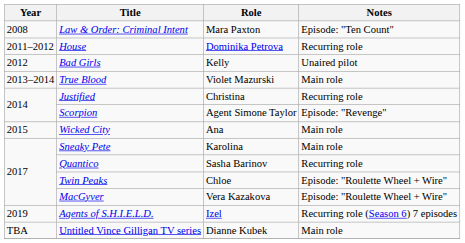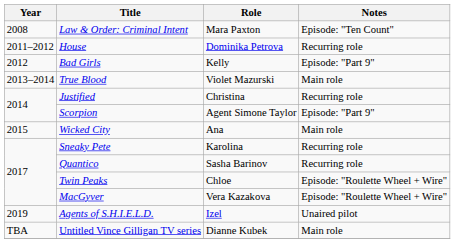 <table class="wikitable sortable">
 <tr>
 <th>Year</th>
 <th>Title</th>
 <th>Role</th>
 <th class="unsortable">Notes</th>
 </tr>
 <tr>
 <td>2008</td>
 <td><em><a href='#'>Law & Order: Criminal Intent</a></em></td>
 <td>Mara Paxton</td>
 <td>Episode: "Ten Count"</td>
 </tr>
 <tr>
 <td>2011–2012</td>
 <td><em><a href='#'>House</a></em></td>
 <td><a href='#'>Dominika Petrova</a></td>
 <td>Recurring role</td>
 </tr>
 <tr>
 <td>2012</td>
 <td><em><a href='#'>Bad Girls</a></em></td>
 <td>Kelly</td>
-<td>Unaired pilot</td>
+<td>Episode: "Part 9"</td>
 </tr>
 <tr>
 <td>2013–2014</td>
 <td><em><a href='#'>True Blood</a></em></td>
 <td>Violet Mazurski</td>
 <td>Main role</td>
 </tr>
 <tr>
 <td rowspan="2">2014</td>
 <td><em><a href='#'>Justified</a></em></td>
 <td>Christina</td>
 <td>Recurring role</td>
 </tr>
 <tr>
 <td><em><a href='#'>Scorpion</a></em></td>
 <td>Agent Simone Taylor</td>
-<td>Episode: "Revenge"</td>
+<td>Episode: "Part 9"</td>
 </tr>
 <tr>
 <td>2015</td>
 <td><em><a href='#'>Wicked City</a></em></td>
 <td>Ana</td>
 <td>Main role</td>
 </tr>
 <tr>
 <td rowspan="4">2017</td>
 <td><em><a href='#'>Sneaky Pete</a></em></td>
 <td>Karolina</td>
-<td>Main role</td>
+<td>Recurring role</td>
 </tr>
 <tr>
 <td><em><a href='#'>Quantico</a></em></td>
 <td>Sasha Barinov</td>
 <td>Recurring role</td>
 </tr>
 <tr>
 <td><em><a href='#'>Twin Peaks</a></em></td>
 <td>Chloe</td>
 <td>Episode: "Roulette Wheel + Wire"</td>
 </tr>
 <tr>
 <td><em><a href='#'>MacGyver</a></em></td>
 <td>Vera Kazakova</td>
 <td>Episode: "Roulette Wheel + Wire"</td>
 </tr>
 <tr>
 <td>2019</td>
 <td><em><a href='#'>Agents of S.H.I.E.L.D.</a></em></td>
 <td><a href='#'>Izel</a></td>
-<td>Recurring role (<a href='#'>Season 6</a>) 7 episodes</td>
+<td>Unaired pilot</td>
 </tr>
 <tr>
 <td>TBA</td>
 <td><a href='#'>Untitled Vince Gilligan TV series</a></td>
 <td>Dianne Kubek</td>
 <td>Main role</td>
 </tr>
 <tr>
 </tr>
 </table>
